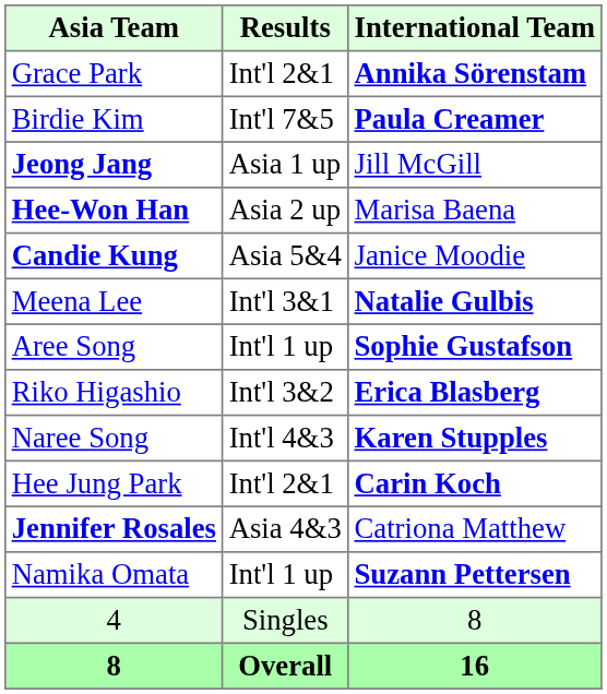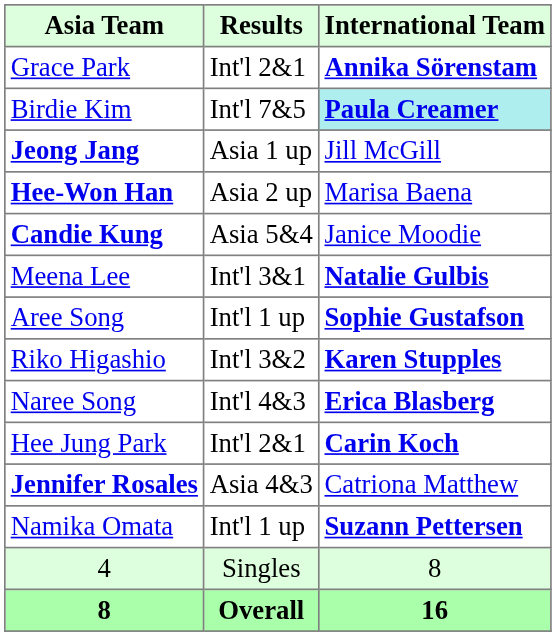 <table border="1" cellpadding="3" style="border-collapse: collapse;">
 <tr style="background:#ddffdd;">
 <th>Asia Team</th>
 <th>Results</th>
 <th>International Team</th>
 </tr>
 <tr>
 <td><a href='#'>Grace Park</a></td>
 <td>Int'l 2&1</td>
 <td><strong><a href='#'>Annika Sörenstam</a></strong></td>
 </tr>
 <tr>
 <td><a href='#'>Birdie Kim</a></td>
 <td>Int'l 7&5</td>
-<td><strong><a href='#'>Paula Creamer</a></strong></td>
+<td style="background: paleturquoise;"><strong><a href='#'>Paula Creamer</a></strong></td>
 </tr>
 <tr>
 <td><strong><a href='#'>Jeong Jang</a></strong></td>
 <td>Asia 1 up</td>
 <td><a href='#'>Jill McGill</a></td>
 </tr>
 <tr>
 <td><strong><a href='#'>Hee-Won Han</a></strong></td>
 <td>Asia 2 up</td>
 <td><a href='#'>Marisa Baena</a></td>
 </tr>
 <tr>
 <td><strong><a href='#'>Candie Kung</a></strong></td>
 <td>Asia 5&4</td>
 <td><a href='#'>Janice Moodie</a></td>
 </tr>
 <tr>
 <td><a href='#'>Meena Lee</a></td>
 <td>Int'l 3&1</td>
 <td><strong><a href='#'>Natalie Gulbis</a></strong></td>
 </tr>
 <tr>
 <td><a href='#'>Aree Song</a></td>
 <td>Int'l 1 up</td>
 <td><strong><a href='#'>Sophie Gustafson</a></strong></td>
 </tr>
 <tr>
 <td><a href='#'>Riko Higashio</a></td>
 <td>Int'l 3&2</td>
-<td><strong><a href='#'>Erica Blasberg</a></strong></td>
+<td><strong><a href='#'>Karen Stupples</a></strong></td>
 </tr>
 <tr>
 <td><a href='#'>Naree Song</a></td>
 <td>Int'l 4&3</td>
-<td><strong><a href='#'>Karen Stupples</a></strong></td>
+<td><strong><a href='#'>Erica Blasberg</a></strong></td>
 </tr>
 <tr>
 <td><a href='#'>Hee Jung Park</a></td>
 <td>Int'l 2&1</td>
 <td><strong><a href='#'>Carin Koch</a></strong></td>
 </tr>
 <tr>
 <td><strong><a href='#'>Jennifer Rosales</a></strong></td>
 <td>Asia 4&3</td>
 <td><a href='#'>Catriona Matthew</a></td>
 </tr>
 <tr>
 <td><a href='#'>Namika Omata</a></td>
 <td>Int'l 1 up</td>
 <td><strong><a href='#'>Suzann Pettersen</a></strong></td>
 </tr>
 <tr style="background:#ddffdd;">
 <td align="center">4</td>
 <td align="center">Singles</td>
 <td align="center">8</td>
 </tr>
 <tr style="background:#aaffaa;">
 <th>8</th>
 <th>Overall</th>
 <th>16</th>
 </tr>
 </table>
